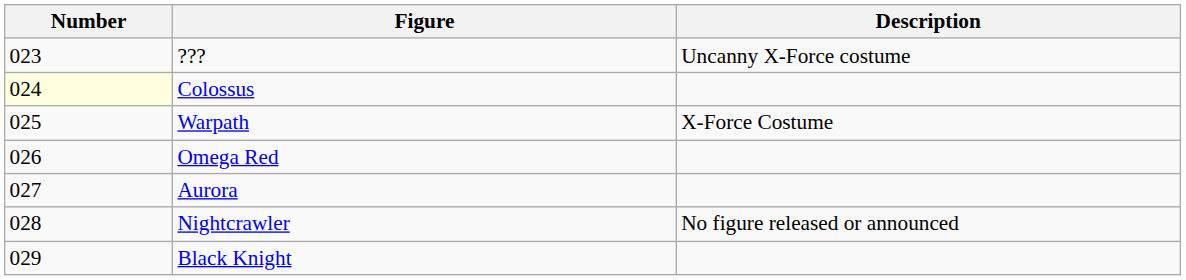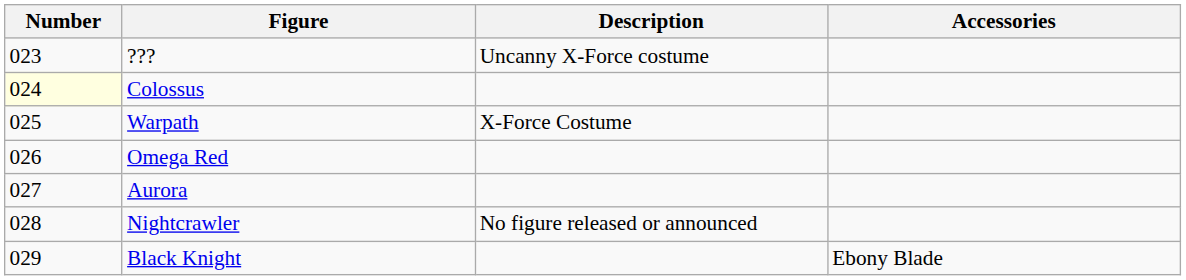 <table class="wikitable" width="70%">
 <tr>
 <th width=10%>Number</th>
 <th width=30%>Figure</th>
 <th width=30%>Description</th>
+<th width=30%>Accessories</th>
 </tr>
 <tr>
 <td>023</td>
 <td>???</td>
 <td>Uncanny X-Force costume</td>
+<td></td>
 </tr>
 <tr>
 <td style="background: lightyellow;">024</td>
 <td><a href='#'>Colossus</a></td>
+<td></td>
 <td></td>
 </tr>
 <tr>
 <td>025</td>
 <td><a href='#'>Warpath</a></td>
 <td>X-Force Costume</td>
+<td></td>
 </tr>
 <tr>
 <td>026</td>
 <td><a href='#'>Omega Red</a></td>
+<td></td>
 <td></td>
 </tr>
 <tr>
 <td>027</td>
 <td><a href='#'>Aurora</a></td>
 <td></td>
+<td></td>
 </tr>
 <tr>
 <td>028</td>
 <td><a href='#'>Nightcrawler</a></td>
 <td>No figure released or announced</td>
+<td></td>
 </tr>
 <tr>
 <td>029</td>
 <td><a href='#'>Black Knight</a></td>
 <td></td>
+<td>Ebony Blade</td>
 </tr>
 </table>
